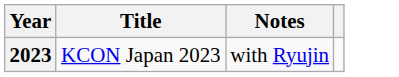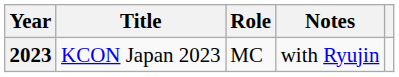 <table class="wikitable  plainrowheaders">
 <tr>
 <th scope="col">Year</th>
 <th scope="col">Title</th>
+<th scope="col">Role</th>
 <th scope="col">Notes</th>
 <th class="unsortable" scope="col"></th>
 </tr>
 <tr>
 <th scope="row">2023</th>
 <td><a href='#'>KCON</a> Japan 2023</td>
+<td>MC</td>
 <td>with <a href='#'>Ryujin</a></td>
 <td></td>
 </tr>
 </table>
